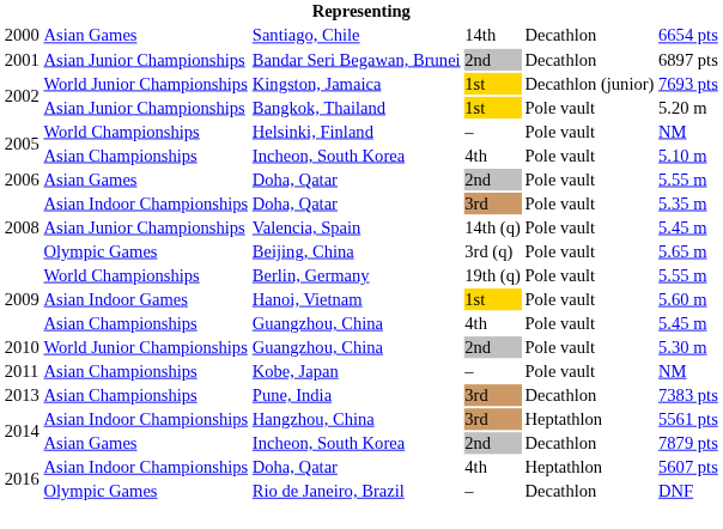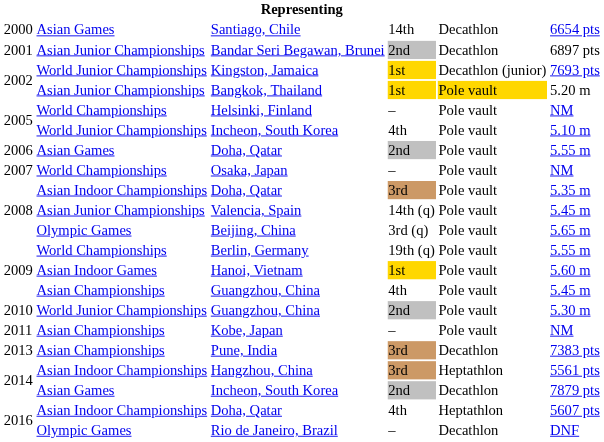 <table>
 <tr>
 <th colspan="6">Representing </th>
 </tr>
 <tr>
 <td>2000</td>
 <td><a href='#'>Asian Games</a></td>
 <td><a href='#'>Santiago, Chile</a></td>
 <td>14th</td>
 <td>Decathlon</td>
 <td><a href='#'>6654 pts</a></td>
 </tr>
 <tr>
 <td>2001</td>
 <td><a href='#'>Asian Junior Championships</a></td>
 <td><a href='#'>Bandar Seri Begawan, Brunei</a></td>
 <td bgcolor=silver>2nd</td>
 <td>Decathlon</td>
 <td>6897 pts</td>
 </tr>
 <tr>
 <td rowspan=2>2002</td>
 <td><a href='#'>World Junior Championships</a></td>
 <td><a href='#'>Kingston, Jamaica</a></td>
 <td bgcolor=gold>1st</td>
 <td>Decathlon (junior)</td>
 <td><a href='#'>7693 pts</a></td>
 </tr>
 <tr>
 <td><a href='#'>Asian Junior Championships</a></td>
 <td><a href='#'>Bangkok, Thailand</a></td>
 <td bgcolor=gold>1st</td>
-<td>Pole vault</td>
+<td style="background: gold;">Pole vault</td>
 <td>5.20 m</td>
 </tr>
 <tr>
 <td rowspan=2>2005</td>
 <td><a href='#'>World Championships</a></td>
 <td><a href='#'>Helsinki, Finland</a></td>
 <td>–</td>
 <td>Pole vault</td>
 <td><a href='#'>NM</a></td>
 </tr>
 <tr>
-<td><a href='#'>Asian Championships</a></td>
+<td><a href='#'>World Junior Championships</a></td>
 <td><a href='#'>Incheon, South Korea</a></td>
 <td>4th</td>
 <td>Pole vault</td>
 <td><a href='#'>5.10 m</a></td>
 </tr>
 <tr>
 <td>2006</td>
 <td><a href='#'>Asian Games</a></td>
 <td><a href='#'>Doha, Qatar</a></td>
 <td bgcolor=silver>2nd</td>
 <td>Pole vault</td>
 <td><a href='#'>5.55 m</a></td>
+</tr>
+<tr>
+<td>2007</td>
+<td><a href='#'>World Championships</a></td>
+<td><a href='#'>Osaka, Japan</a></td>
+<td>–</td>
+<td>Pole vault</td>
+<td><a href='#'>NM</a></td>
 </tr>
 <tr>
 <td rowspan=3>2008</td>
 <td><a href='#'>Asian Indoor Championships</a></td>
 <td><a href='#'>Doha, Qatar</a></td>
 <td bgcolor=cc9966>3rd</td>
 <td>Pole vault</td>
 <td><a href='#'>5.35 m</a></td>
 </tr>
 <tr>
 <td><a href='#'>Asian Junior Championships</a></td>
 <td><a href='#'>Valencia, Spain</a></td>
 <td>14th (q)</td>
 <td>Pole vault</td>
 <td><a href='#'>5.45 m</a></td>
 </tr>
 <tr>
 <td><a href='#'>Olympic Games</a></td>
 <td><a href='#'>Beijing, China</a></td>
 <td>3rd (q)</td>
 <td>Pole vault</td>
 <td><a href='#'>5.65 m</a></td>
 </tr>
 <tr>
 <td rowspan=3>2009</td>
 <td><a href='#'>World Championships</a></td>
 <td><a href='#'>Berlin, Germany</a></td>
 <td>19th (q)</td>
 <td>Pole vault</td>
 <td><a href='#'>5.55 m</a></td>
 </tr>
 <tr>
 <td><a href='#'>Asian Indoor Games</a></td>
 <td><a href='#'>Hanoi, Vietnam</a></td>
 <td bgcolor=gold>1st</td>
 <td>Pole vault</td>
 <td><a href='#'>5.60 m</a></td>
 </tr>
 <tr>
 <td><a href='#'>Asian Championships</a></td>
 <td><a href='#'>Guangzhou, China</a></td>
 <td>4th</td>
 <td>Pole vault</td>
 <td><a href='#'>5.45 m</a></td>
 </tr>
 <tr>
 <td>2010</td>
 <td><a href='#'>World Junior Championships</a></td>
 <td><a href='#'>Guangzhou, China</a></td>
 <td bgcolor=silver>2nd</td>
 <td>Pole vault</td>
 <td><a href='#'>5.30 m</a></td>
 </tr>
 <tr>
 <td>2011</td>
 <td><a href='#'>Asian Championships</a></td>
 <td><a href='#'>Kobe, Japan</a></td>
 <td>–</td>
 <td>Pole vault</td>
 <td><a href='#'>NM</a></td>
 </tr>
 <tr>
 <td>2013</td>
 <td><a href='#'>Asian Championships</a></td>
 <td><a href='#'>Pune, India</a></td>
 <td bgcolor=cc9966>3rd</td>
 <td>Decathlon</td>
 <td><a href='#'>7383 pts</a></td>
 </tr>
 <tr>
 <td rowspan=2>2014</td>
 <td><a href='#'>Asian Indoor Championships</a></td>
 <td><a href='#'>Hangzhou, China</a></td>
 <td bgcolor=cc9966>3rd</td>
 <td>Heptathlon</td>
 <td><a href='#'>5561 pts</a></td>
 </tr>
 <tr>
 <td><a href='#'>Asian Games</a></td>
 <td><a href='#'>Incheon, South Korea</a></td>
 <td bgcolor=silver>2nd</td>
 <td>Decathlon</td>
 <td><a href='#'>7879 pts</a></td>
 </tr>
 <tr>
 <td rowspan=2>2016</td>
 <td><a href='#'>Asian Indoor Championships</a></td>
 <td><a href='#'>Doha, Qatar</a></td>
 <td>4th</td>
 <td>Heptathlon</td>
 <td><a href='#'>5607 pts</a></td>
 </tr>
 <tr>
 <td><a href='#'>Olympic Games</a></td>
 <td><a href='#'>Rio de Janeiro, Brazil</a></td>
 <td>–</td>
 <td>Decathlon</td>
 <td><a href='#'>DNF</a></td>
 </tr>
 </table>
